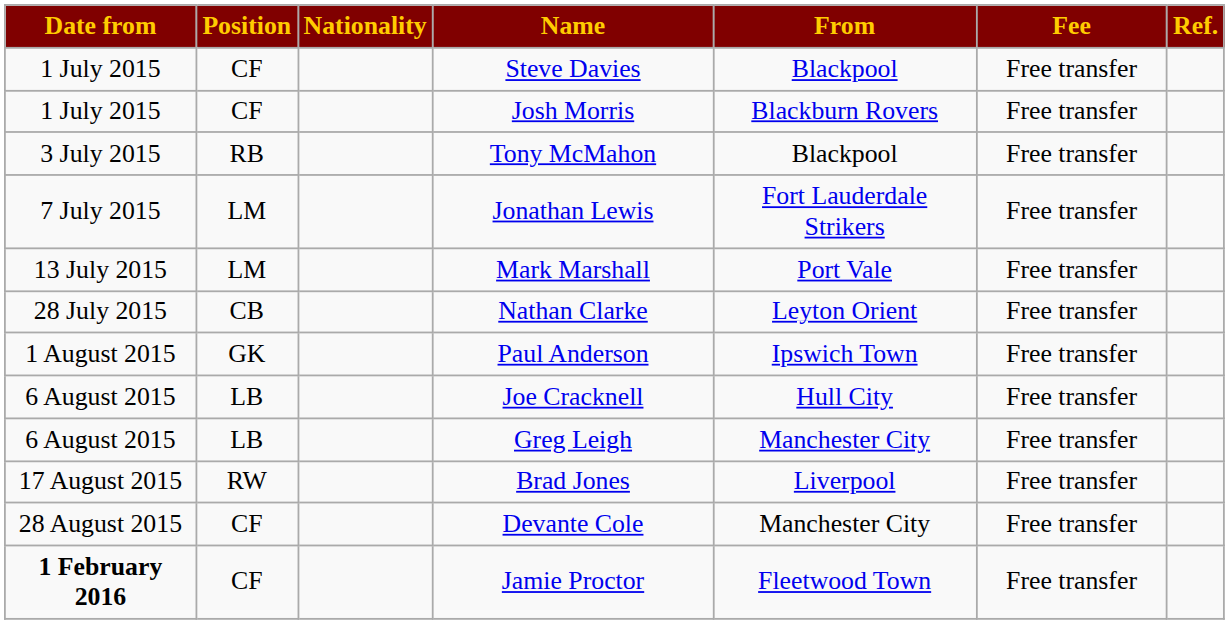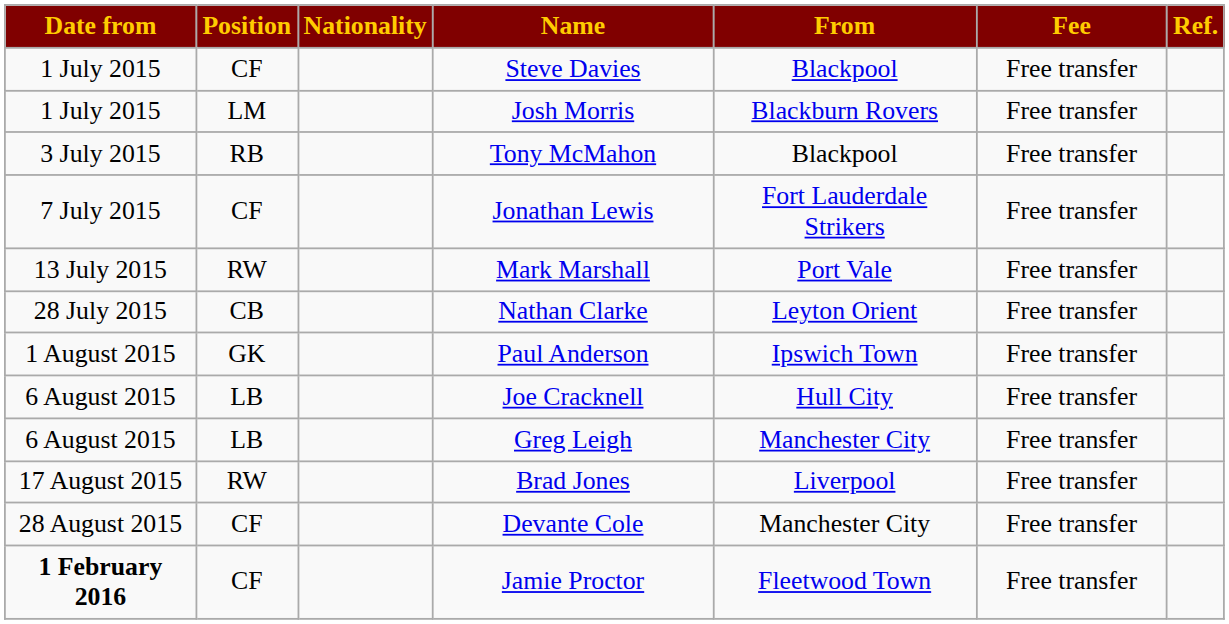 <table class="wikitable"  style="text-align:center; font-size:90%; ">
 <tr>
 <th style="background:#800000; color:#FFCC00; width:100px;">Date from</th>
 <th style="background:#800000; color:#FFCC00; width:50px;">Position</th>
 <th style="background:#800000; color:#FFCC00; width:50px;">Nationality</th>
 <th style="background:#800000; color:#FFCC00; width:150px;">Name</th>
 <th style="background:#800000; color:#FFCC00; width:140px;">From</th>
 <th style="background:#800000; color:#FFCC00; width:100px;">Fee</th>
 <th style="background:#800000; color:#FFCC00; width:25px;">Ref.</th>
 </tr>
 <tr>
 <td>1 July 2015</td>
 <td>CF</td>
 <td></td>
 <td><a href='#'>Steve Davies</a></td>
 <td><a href='#'>Blackpool</a></td>
 <td>Free transfer</td>
 <td></td>
 </tr>
 <tr>
 <td>1 July 2015</td>
-<td>CF</td>
+<td>LM</td>
 <td></td>
 <td><a href='#'>Josh Morris</a></td>
 <td><a href='#'>Blackburn Rovers</a></td>
 <td>Free transfer</td>
 <td></td>
 </tr>
 <tr>
 <td>3 July 2015</td>
 <td>RB</td>
 <td></td>
 <td><a href='#'>Tony McMahon</a></td>
 <td>Blackpool</td>
 <td>Free transfer</td>
 <td></td>
 </tr>
 <tr>
 <td>7 July 2015</td>
-<td>LM</td>
+<td>CF</td>
 <td></td>
 <td><a href='#'>Jonathan Lewis</a></td>
 <td><a href='#'>Fort Lauderdale Strikers</a></td>
 <td>Free transfer</td>
 <td></td>
 </tr>
 <tr>
 <td>13 July 2015</td>
-<td>LM</td>
+<td>RW</td>
 <td></td>
 <td><a href='#'>Mark Marshall</a></td>
 <td><a href='#'>Port Vale</a></td>
 <td>Free transfer</td>
 <td></td>
 </tr>
 <tr>
 <td>28 July 2015</td>
 <td>CB</td>
 <td></td>
 <td><a href='#'>Nathan Clarke</a></td>
 <td><a href='#'>Leyton Orient</a></td>
 <td>Free transfer</td>
 <td></td>
 </tr>
 <tr>
 <td>1 August 2015</td>
 <td>GK</td>
 <td></td>
 <td><a href='#'>Paul Anderson</a></td>
 <td><a href='#'>Ipswich Town</a></td>
 <td>Free transfer</td>
 <td></td>
 </tr>
 <tr>
 <td>6 August 2015</td>
 <td>LB</td>
 <td></td>
 <td><a href='#'>Joe Cracknell</a></td>
 <td><a href='#'>Hull City</a></td>
 <td>Free transfer</td>
 <td></td>
 </tr>
 <tr>
 <td>6 August 2015</td>
 <td>LB</td>
 <td></td>
 <td><a href='#'>Greg Leigh</a></td>
 <td><a href='#'>Manchester City</a></td>
 <td>Free transfer</td>
 <td></td>
 </tr>
 <tr>
 <td>17 August 2015</td>
 <td>RW</td>
 <td></td>
 <td><a href='#'>Brad Jones</a></td>
 <td><a href='#'>Liverpool</a></td>
 <td>Free transfer</td>
 <td></td>
 </tr>
 <tr>
 <td>28 August 2015</td>
 <td>CF</td>
 <td></td>
 <td><a href='#'>Devante Cole</a></td>
 <td>Manchester City</td>
 <td>Free transfer</td>
 <td></td>
 </tr>
 <tr>
 <td><strong>1 February 2016</strong></td>
 <td>CF</td>
 <td></td>
 <td><a href='#'>Jamie Proctor</a></td>
 <td><a href='#'>Fleetwood Town</a></td>
 <td>Free transfer</td>
 <td></td>
 </tr>
 </table>
